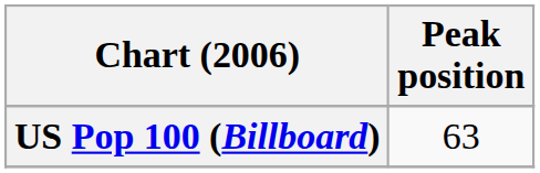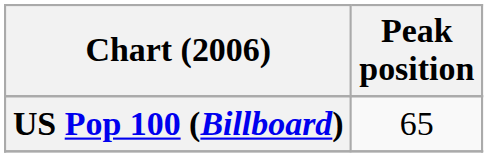 <table class="wikitable sortable plainrowheaders" style="text-align:center;">
 <tr>
 <th scope="col">Chart (2006)</th>
 <th scope="col">Peak<br>position</th>
 </tr>
 <tr>
 </tr>
 <tr>
 </tr>
 <tr>
 </tr>
 <tr>
 <th scope="row">US <a href='#'>Pop 100</a> (<a href='#'><em>Billboard</em></a>)</th>
-<td>63</td>
+<td>65</td>
 </tr>
 <tr>
 </tr>
 <tr>
 </tr>
 </table>
